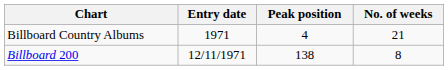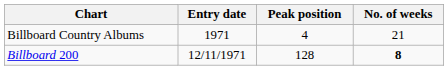 <table style="width:550px;" class="wikitable">
 <tr>
 <th style="text-align:center;">Chart</th>
 <th style="text-align:center;">Entry date</th>
 <th style="text-align:center;">Peak position</th>
 <th style="text-align:center;">No. of weeks</th>
 </tr>
 <tr>
 <td align="left">Billboard Country Albums</td>
 <td style="text-align:center;">1971</td>
 <td style="text-align:center;">4</td>
 <td style="text-align:center;">21</td>
 </tr>
 <tr>
 <td align="left"><a href='#'><em>Billboard</em> 200</a></td>
 <td style="text-align:center;">12/11/1971</td>
-<td style="text-align:center;">138</td>
-<td style="text-align:center;">8</td>
+<td style="text-align:center;">128</td>
+<td style="text-align:center;"><strong>8</strong></td>
 </tr>
 </table>
